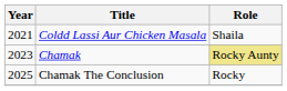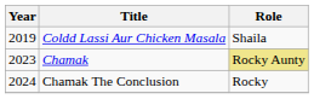 <table class="wikitable">
 <tr>
 <th>Year</th>
 <th>Title</th>
 <th>Role</th>
 </tr>
 <tr>
-<td>2021</td>
+<td>2019</td>
 <td><em><a href='#'>Coldd Lassi Aur Chicken Masala</a></em></td>
 <td>Shaila</td>
 </tr>
 <tr>
 <td>2023</td>
 <td><em><a href='#'>Chamak</a></em></td>
 <td style="background: khaki;">Rocky Aunty</td>
 </tr>
 <tr>
-<td>2025</td>
+<td>2024</td>
 <td>Chamak The Conclusion</td>
 <td>Rocky</td>
 </tr>
 <tr>
 </tr>
 </table>
